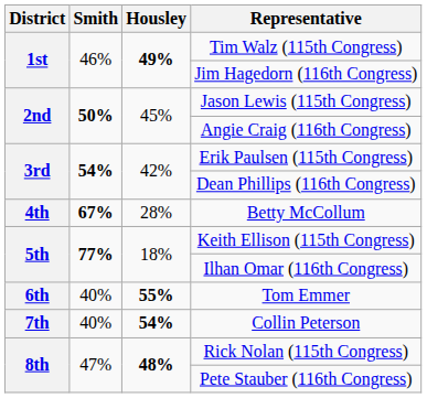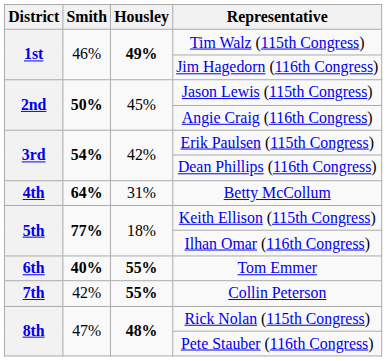 <table class=wikitable>
 <tr>
 <th>District</th>
 <th>Smith</th>
 <th>Housley</th>
 <th>Representative</th>
 </tr>
 <tr align=center>
 <th rowspan=2 ><a href='#'>1st</a></th>
 <td rowspan=2>46%</td>
 <td rowspan=2><strong>49%</strong></td>
 <td><a href='#'>Tim Walz</a> (<a href='#'>115th Congress</a>)</td>
 </tr>
 <tr align=center>
 <td><a href='#'>Jim Hagedorn</a> (<a href='#'>116th Congress</a>)</td>
 </tr>
 <tr align=center>
 <th rowspan=2 ><a href='#'>2nd</a></th>
 <td rowspan=2><strong>50%</strong></td>
 <td rowspan=2>45%</td>
 <td><a href='#'>Jason Lewis</a> (<a href='#'>115th Congress</a>)</td>
 </tr>
 <tr align=center>
 <td><a href='#'>Angie Craig</a> (<a href='#'>116th Congress</a>)</td>
 </tr>
 <tr align=center>
 <th rowspan=2 ><a href='#'>3rd</a></th>
 <td rowspan=2><strong>54%</strong></td>
 <td rowspan=2>42%</td>
 <td><a href='#'>Erik Paulsen</a> (<a href='#'>115th Congress</a>)</td>
 </tr>
 <tr align=center>
 <td><a href='#'>Dean Phillips</a> (<a href='#'>116th Congress</a>)</td>
 </tr>
 <tr align=center>
 <th rowspan=1 ><a href='#'>4th</a></th>
-<td rowspan=1><strong>67%</strong></td>
-<td rowspan=1>28%</td>
+<td rowspan=1><strong>64%</strong></td>
+<td rowspan=1>31%</td>
 <td><a href='#'>Betty McCollum</a></td>
 </tr>
 <tr align=center>
 <th rowspan=2 ><a href='#'>5th</a></th>
 <td rowspan=2><strong>77%</strong></td>
 <td rowspan=2>18%</td>
 <td><a href='#'>Keith Ellison</a> (<a href='#'>115th Congress</a>)</td>
 </tr>
 <tr align=center>
 <td><a href='#'>Ilhan Omar</a> (<a href='#'>116th Congress</a>)</td>
 </tr>
 <tr align=center>
 <th rowspan=1 ><a href='#'>6th</a></th>
-<td rowspan=1>40%</td>
+<td rowspan=1><strong>40%</strong></td>
 <td rowspan=1><strong>55%</strong></td>
 <td><a href='#'>Tom Emmer</a></td>
 </tr>
 <tr align=center>
 <th rowspan=1 ><a href='#'>7th</a></th>
-<td rowspan=1>40%</td>
-<td rowspan=1><strong>54%</strong></td>
+<td rowspan=1>42%</td>
+<td rowspan=1><strong>55%</strong></td>
 <td><a href='#'>Collin Peterson</a></td>
 </tr>
 <tr align=center>
 <th rowspan=2 ><a href='#'>8th</a></th>
 <td rowspan=2>47%</td>
 <td rowspan=2><strong>48%</strong></td>
 <td><a href='#'>Rick Nolan</a> (<a href='#'>115th Congress</a>)</td>
 </tr>
 <tr align=center>
 <td><a href='#'>Pete Stauber</a> (<a href='#'>116th Congress</a>)</td>
 </tr>
 </table>
